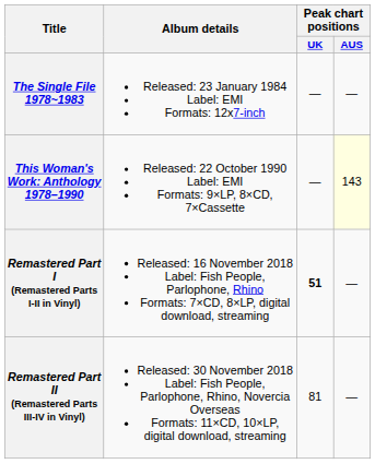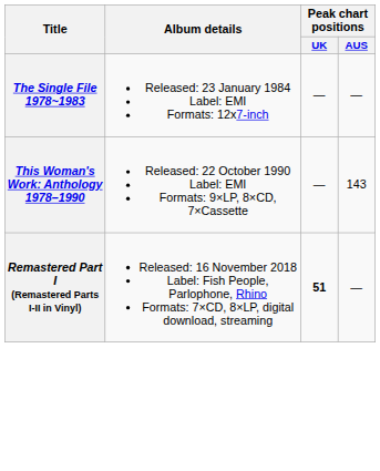 <table class="wikitable plainrowheaders" style="text-align:center; border:1">
 <tr>
 <th scope="col" rowspan="2" style="width:8em;">Title</th>
 <th scope="col" rowspan="2" style="width:16em;">Album details</th>
 <th scope="col" colspan="2" style="width:3em;">Peak chart positions</th>
 </tr>
 <tr>
 <th scope="col" style="width:3em;font-size:90%;"><a href='#'>UK</a><br></th>
 <th scope="col" style="width:3em;font-size:90%;"><a href='#'>AUS</a><br></th>
 </tr>
 <tr>
 <th scope="row"><em><a href='#'>The Single File 1978~1983</a></em></th>
 <td><br><ul><li>Released: 23 January 1984</li><li>Label: EMI</li><li>Formats: 12x<a href='#'>7-inch</a></li></ul></td>
 <td>—</td>
 <td>—</td>
 </tr>
 <tr>
 <th scope="row"><em><a href='#'>This Woman's Work: Anthology 1978–1990</a></em></th>
 <td><br><ul><li>Released: 22 October 1990</li><li>Label: EMI</li><li>Formats: 9×LP, 8×CD, 7×Cassette</li></ul></td>
 <td>—</td>
-<td style="background: lightyellow;">143</td>
+<td>143</td>
 </tr>
 <tr>
 <th scope="row"><em>Remastered Part I</em><br><small>(Remastered Parts I-II in Vinyl)</small></th>
 <td><br><ul><li>Released: 16 November 2018</li><li>Label: Fish People, Parlophone, <a href='#'>Rhino</a></li><li>Formats: 7×CD, 8×LP, digital download, streaming</li></ul></td>
 <td><strong>51</strong></td>
 <td>—</td>
 </tr>
-<tr>
-<th scope="row"><em>Remastered Part II</em><br><small>(Remastered Parts III-IV in Vinyl)</small></th>
-<td><br><ul><li>Released: 30 November 2018</li><li>Label: Fish People, Parlophone, Rhino, Novercia Overseas</li><li>Formats: 11×CD, 10×LP, digital download, streaming</li></ul></td>
-<td>81</td>
-<td>—</td>
-</tr>
 </table>
